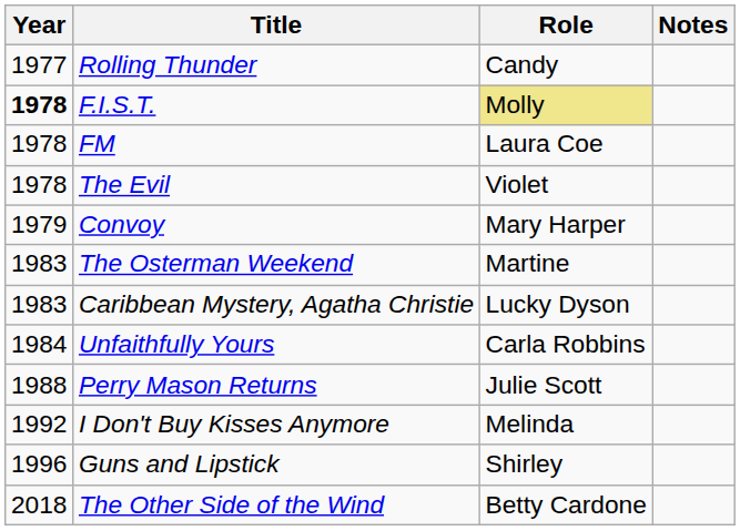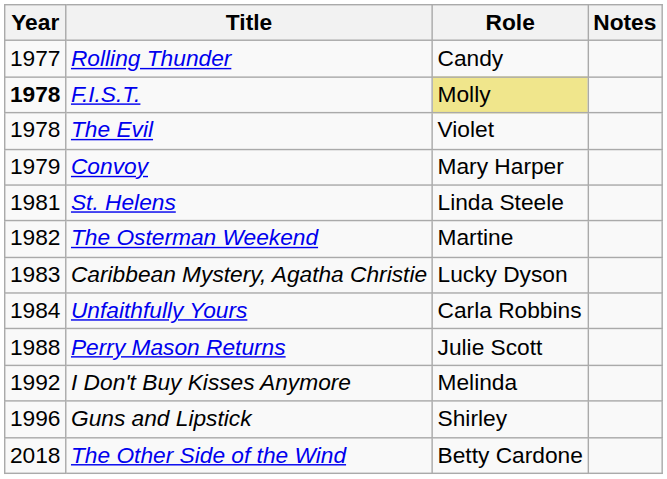 <table class="wikitable">
 <tr>
 <th>Year</th>
 <th>Title</th>
 <th>Role</th>
 <th>Notes</th>
 </tr>
 <tr>
 <td>1977</td>
 <td><em><a href='#'>Rolling Thunder</a></em></td>
 <td>Candy</td>
 <td></td>
 </tr>
 <tr>
 <td><strong>1978</strong></td>
 <td><em><a href='#'>F.I.S.T.</a></em></td>
 <td style="background: khaki;">Molly</td>
 <td></td>
 </tr>
 <tr>
 <td>1978</td>
-<td><em><a href='#'>FM</a></em></td>
-<td>Laura Coe</td>
-<td></td>
-</tr>
-<tr>
-<td>1978</td>
 <td><em><a href='#'>The Evil</a></em></td>
 <td>Violet</td>
 <td></td>
 </tr>
 <tr>
 <td>1979</td>
 <td><em><a href='#'>Convoy</a></em></td>
 <td>Mary Harper</td>
 <td></td>
 </tr>
 <tr>
-<td>1983</td>
+<td>1981</td>
+<td><em><a href='#'>St. Helens</a></em></td>
+<td>Linda Steele</td>
+<td></td>
+</tr>
+<tr>
+<td>1982</td>
 <td><em><a href='#'>The Osterman Weekend</a></em></td>
 <td>Martine</td>
 <td></td>
 </tr>
 <tr>
 <td>1983</td>
 <td><em>Caribbean Mystery, Agatha Christie</em></td>
 <td>Lucky Dyson</td>
 <td></td>
 </tr>
 <tr>
 <td>1984</td>
 <td><em><a href='#'>Unfaithfully Yours</a></em></td>
 <td>Carla Robbins</td>
 <td></td>
 </tr>
 <tr>
 <td>1988</td>
 <td><em><a href='#'>Perry Mason Returns</a></em></td>
 <td>Julie Scott</td>
 <td></td>
 </tr>
 <tr>
 <td>1992</td>
 <td><em>I Don't Buy Kisses Anymore</em></td>
 <td>Melinda</td>
 <td></td>
 </tr>
 <tr>
 <td>1996</td>
 <td><em>Guns and Lipstick</em></td>
 <td>Shirley</td>
 <td></td>
 </tr>
 <tr>
 <td>2018</td>
 <td><em><a href='#'>The Other Side of the Wind</a></em></td>
 <td>Betty Cardone</td>
 <td></td>
 </tr>
 </table>
